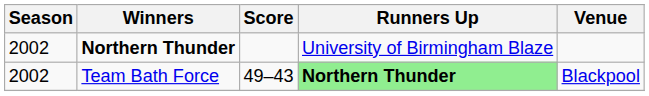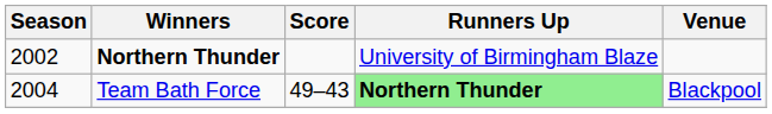 <table class="wikitable collapsible">
 <tr>
 <th>Season</th>
 <th>Winners</th>
 <th>Score</th>
 <th>Runners Up</th>
 <th>Venue</th>
 </tr>
 <tr>
 <td>2002 </td>
 <td><strong>Northern Thunder</strong></td>
 <td></td>
 <td><a href='#'>University of Birmingham Blaze</a></td>
 <td></td>
 </tr>
 <tr>
-<td>2002 </td>
+<td>2004 </td>
 <td><a href='#'>Team Bath Force</a></td>
 <td>49–43</td>
 <td style="background: lightgreen;"><strong>Northern Thunder</strong></td>
 <td><a href='#'>Blackpool</a></td>
 </tr>
 <tr>
 </tr>
 </table>
